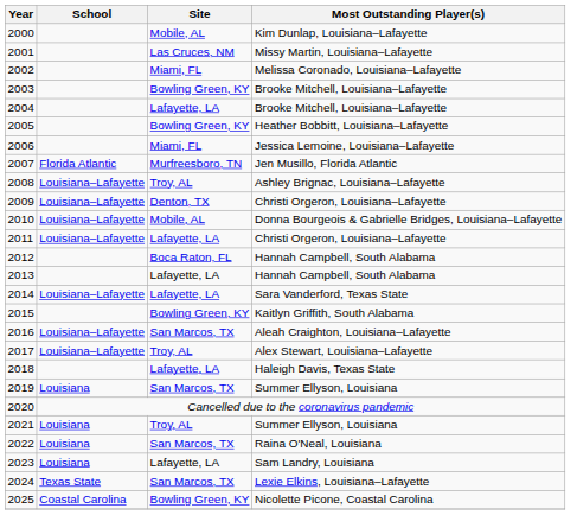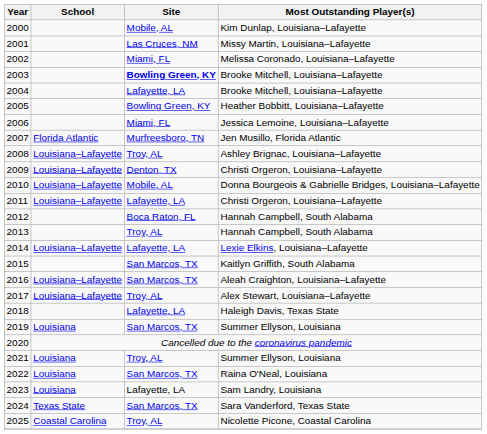 <table class="wikitable">
 <tr>
 <th>Year</th>
 <th>School</th>
 <th>Site</th>
 <th>Most Outstanding Player(s)</th>
 </tr>
 <tr>
 <td>2000</td>
 <td></td>
 <td><a href='#'>Mobile, AL</a></td>
 <td>Kim Dunlap, Louisiana–Lafayette</td>
 </tr>
 <tr>
 <td>2001</td>
 <td></td>
 <td><a href='#'>Las Cruces, NM</a></td>
 <td>Missy Martin, Louisiana–Lafayette</td>
 </tr>
 <tr>
 <td>2002</td>
 <td></td>
 <td><a href='#'>Miami, FL</a></td>
 <td>Melissa Coronado, Louisiana–Lafayette</td>
 </tr>
 <tr>
 <td>2003</td>
 <td></td>
-<td><a href='#'>Bowling Green, KY</a></td>
+<td><strong><a href='#'>Bowling Green, KY</a></strong></td>
 <td>Brooke Mitchell, Louisiana–Lafayette</td>
 </tr>
 <tr>
 <td>2004</td>
 <td></td>
 <td><a href='#'>Lafayette, LA</a></td>
 <td>Brooke Mitchell, Louisiana–Lafayette</td>
 </tr>
 <tr>
 <td>2005</td>
 <td></td>
 <td><a href='#'>Bowling Green, KY</a></td>
 <td>Heather Bobbitt, Louisiana–Lafayette</td>
 </tr>
 <tr>
 <td>2006</td>
 <td></td>
 <td><a href='#'>Miami, FL</a></td>
 <td>Jessica Lemoine, Louisiana–Lafayette</td>
 </tr>
 <tr>
 <td>2007</td>
 <td><a href='#'>Florida Atlantic</a></td>
 <td><a href='#'>Murfreesboro, TN</a></td>
 <td>Jen Musillo, Florida Atlantic</td>
 </tr>
 <tr>
 <td>2008</td>
 <td><a href='#'>Louisiana–Lafayette</a></td>
 <td><a href='#'>Troy, AL</a></td>
 <td>Ashley Brignac, Louisiana–Lafayette</td>
 </tr>
 <tr>
 <td>2009</td>
 <td><a href='#'>Louisiana–Lafayette</a></td>
 <td><a href='#'>Denton, TX</a></td>
 <td>Christi Orgeron, Louisiana–Lafayette</td>
 </tr>
 <tr>
 <td>2010</td>
 <td><a href='#'>Louisiana–Lafayette</a></td>
 <td><a href='#'>Mobile, AL</a></td>
 <td>Donna Bourgeois & Gabrielle Bridges, Louisiana–Lafayette</td>
 </tr>
 <tr>
 <td>2011</td>
 <td><a href='#'>Louisiana–Lafayette</a></td>
 <td><a href='#'>Lafayette, LA</a></td>
 <td>Christi Orgeron, Louisiana–Lafayette</td>
 </tr>
 <tr>
 <td>2012</td>
 <td></td>
 <td><a href='#'>Boca Raton, FL</a></td>
 <td>Hannah Campbell, South Alabama</td>
 </tr>
 <tr>
 <td>2013</td>
 <td></td>
-<td>Lafayette, LA</td>
+<td><a href='#'>Troy, AL</a></td>
 <td>Hannah Campbell, South Alabama</td>
 </tr>
 <tr>
 <td>2014</td>
 <td><a href='#'>Louisiana–Lafayette</a></td>
 <td><a href='#'>Lafayette, LA</a></td>
-<td>Sara Vanderford, Texas State</td>
+<td><a href='#'>Lexie Elkins</a>, Louisiana–Lafayette</td>
 </tr>
 <tr>
 <td>2015</td>
 <td></td>
-<td><a href='#'>Bowling Green, KY</a></td>
+<td><a href='#'>San Marcos, TX</a></td>
 <td>Kaitlyn Griffith, South Alabama</td>
 </tr>
 <tr>
 <td>2016</td>
 <td><a href='#'>Louisiana–Lafayette</a></td>
 <td><a href='#'>San Marcos, TX</a></td>
 <td>Aleah Craighton, Louisiana–Lafayette</td>
 </tr>
 <tr>
 <td>2017</td>
 <td><a href='#'>Louisiana–Lafayette</a></td>
 <td><a href='#'>Troy, AL</a></td>
 <td>Alex Stewart, Louisiana–Lafayette</td>
 </tr>
 <tr>
 <td>2018</td>
 <td></td>
 <td><a href='#'>Lafayette, LA</a></td>
 <td>Haleigh Davis, Texas State</td>
 </tr>
 <tr>
 <td>2019</td>
 <td><a href='#'>Louisiana</a></td>
 <td><a href='#'>San Marcos, TX</a></td>
 <td>Summer Ellyson, Louisiana</td>
 </tr>
 <tr>
 <td>2020</td>
 <td colspan=3 align=center><em>Cancelled due to the <a href='#'>coronavirus pandemic</a></em></td>
 </tr>
 <tr>
 <td>2021</td>
 <td><a href='#'>Louisiana</a></td>
 <td><a href='#'>Troy, AL</a></td>
 <td>Summer Ellyson, Louisiana</td>
 </tr>
 <tr>
 <td>2022</td>
 <td><a href='#'>Louisiana</a></td>
 <td><a href='#'>San Marcos, TX</a></td>
 <td>Raina O'Neal, Louisiana</td>
 </tr>
 <tr>
 <td>2023</td>
 <td><a href='#'>Louisiana</a></td>
 <td>Lafayette, LA</td>
 <td>Sam Landry, Louisiana</td>
 </tr>
 <tr>
 <td>2024</td>
 <td><a href='#'>Texas State</a></td>
 <td><a href='#'>San Marcos, TX</a></td>
-<td><a href='#'>Lexie Elkins</a>, Louisiana–Lafayette</td>
+<td>Sara Vanderford, Texas State</td>
 </tr>
 <tr>
 <td>2025</td>
 <td><a href='#'>Coastal Carolina</a></td>
-<td><a href='#'>Bowling Green, KY</a></td>
+<td><a href='#'>Troy, AL</a></td>
 <td>Nicolette Picone, Coastal Carolina</td>
 </tr>
 <tr>
 </tr>
 </table>
